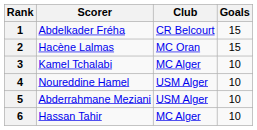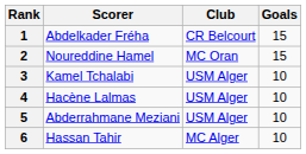 <table class="wikitable" style="text-align:center">
 <tr>
 <th>Rank</th>
 <th>Scorer</th>
 <th>Club</th>
 <th>Goals</th>
 </tr>
 <tr>
 <th>1</th>
 <td align="left"> <a href='#'>Abdelkader Fréha</a></td>
 <td align="left"><a href='#'>CR Belcourt</a></td>
 <td style="text-align:center;">15</td>
 </tr>
 <tr>
 <th>2</th>
-<td align="left"> <a href='#'>Hacène Lalmas</a></td>
+<td align="left"> <a href='#'>Noureddine Hamel</a></td>
 <td align="left"><a href='#'>MC Oran</a></td>
 <td style="text-align:center;">15</td>
 </tr>
 <tr>
 <th>3</th>
 <td align="left"> <a href='#'>Kamel Tchalabi</a></td>
-<td align="left"><a href='#'>MC Alger</a></td>
+<td align="left"><a href='#'>USM Alger</a></td>
 <td style="text-align:center;">10</td>
 </tr>
 <tr>
 <th>4</th>
-<td align="left"> <a href='#'>Noureddine Hamel</a></td>
+<td align="left"> <a href='#'>Hacène Lalmas</a></td>
 <td align="left"><a href='#'>USM Alger</a></td>
 <td style="text-align:center;">10</td>
 </tr>
 <tr>
 <th>5</th>
 <td align="left"> <a href='#'>Abderrahmane Meziani</a></td>
 <td align="left"><a href='#'>USM Alger</a></td>
 <td style="text-align:center;">10</td>
 </tr>
 <tr>
 <th>6</th>
 <td align="left"> <a href='#'>Hassan Tahir</a></td>
 <td align="left"><a href='#'>MC Alger</a></td>
 <td style="text-align:center;">10</td>
 </tr>
 </table>
